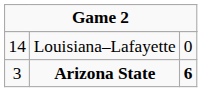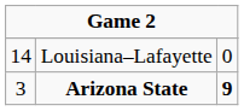 <table class="wikitable">
 <tr style="text-align:center;">
 <td colspan="3"><strong>Game 2</strong></td>
 </tr>
 <tr style="text-align:center;">
 </tr>
 <tr style="text-align:center;">
 <td>14</td>
 <td>Louisiana–Lafayette</td>
 <td>0</td>
 </tr>
 <tr style="text-align:center;">
 <td>3</td>
 <td><strong>Arizona State</strong></td>
-<td><strong>6</strong></td>
+<td><strong>9</strong></td>
 </tr>
 </table>
